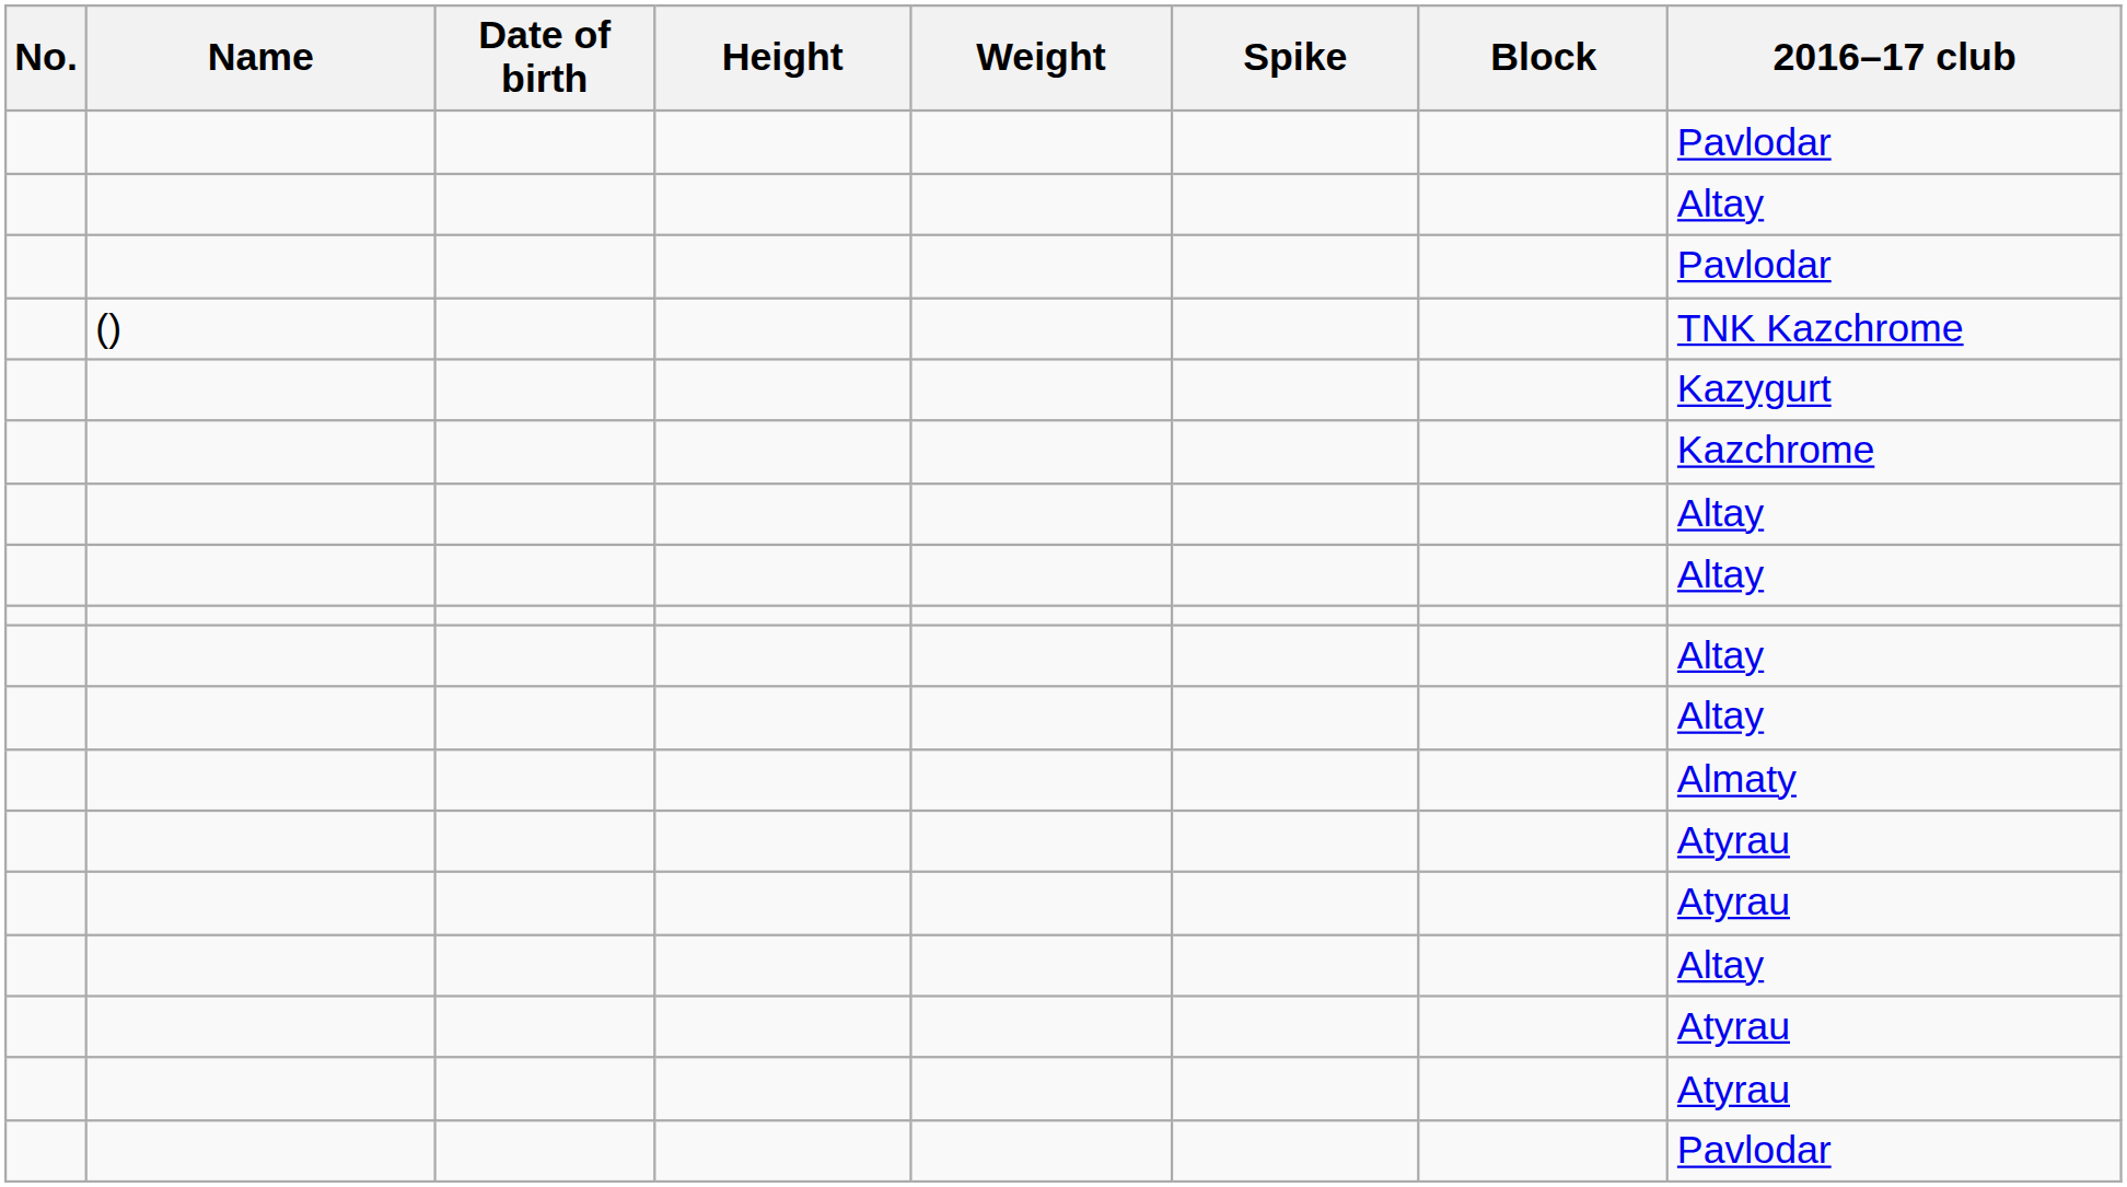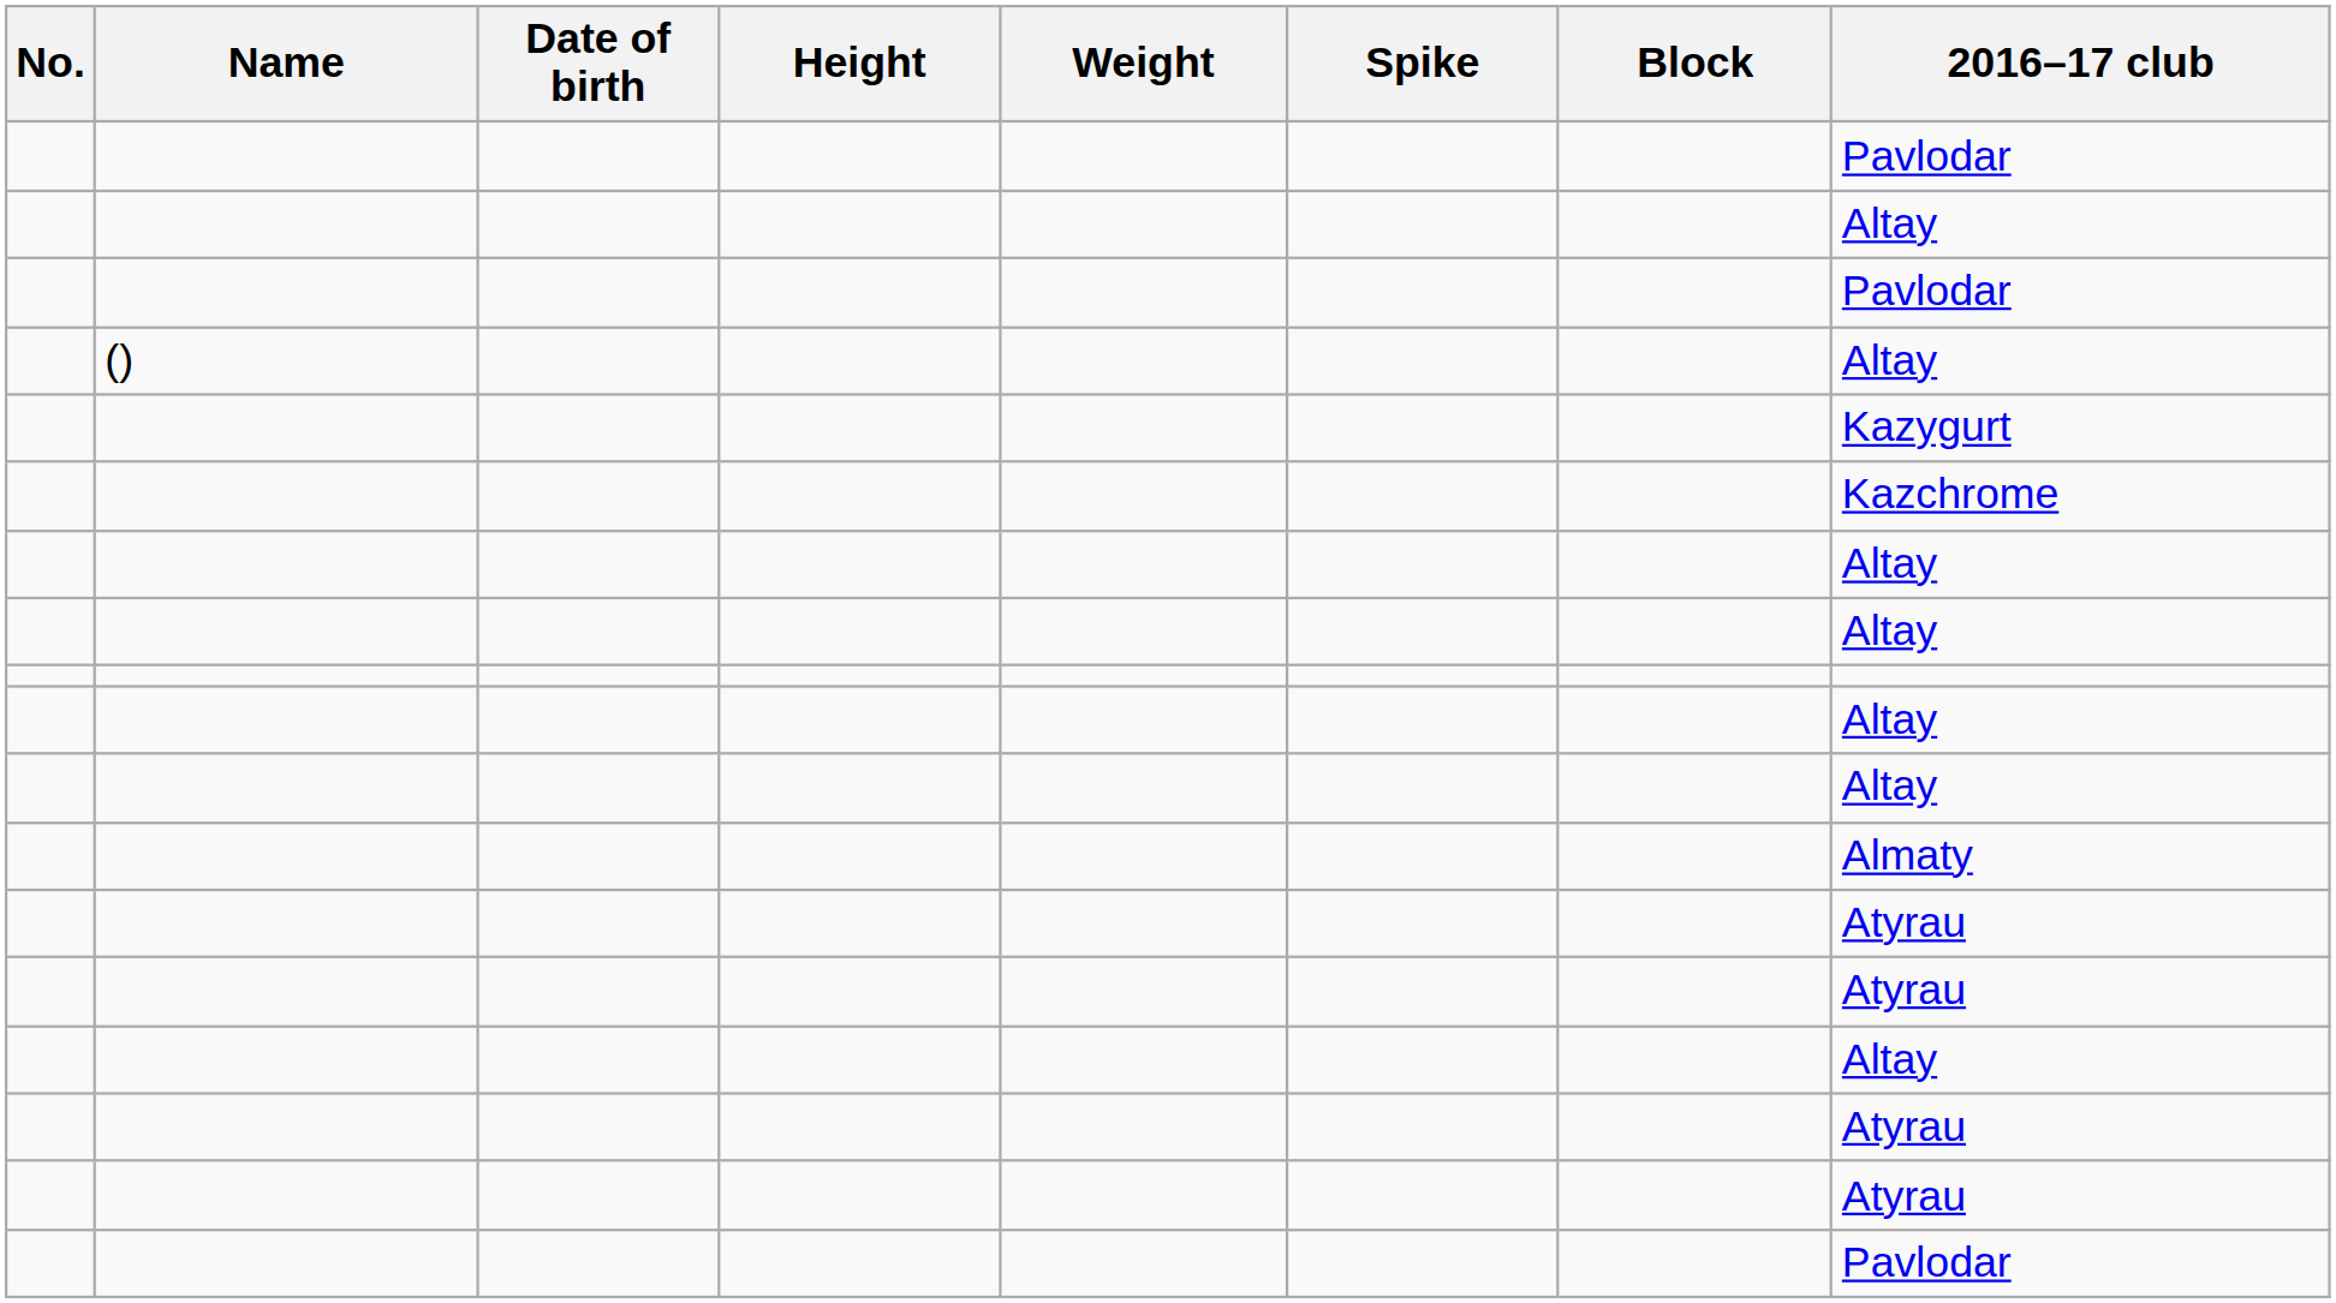 <table class="wikitable sortable" style="font-size:100%; text-align:center;">
 <tr>
 <th>No.</th>
 <th style="width:14em">Name</th>
 <th style="width:8em">Date of birth</th>
 <th style="width:9em">Height</th>
 <th style="width:9em">Weight</th>
 <th style="width:9em">Spike</th>
 <th style="width:9em">Block</th>
 <th style="width:17em">2016–17 club</th>
 </tr>
 <tr>
 <td></td>
 <td style="text-align:left;"></td>
 <td style="text-align:right;"></td>
 <td></td>
 <td></td>
 <td></td>
 <td></td>
 <td style="text-align:left;"> <a href='#'>Pavlodar</a></td>
 </tr>
 <tr>
 <td></td>
 <td style="text-align:left;"></td>
 <td style="text-align:right;"></td>
 <td></td>
 <td></td>
 <td></td>
 <td></td>
 <td style="text-align:left;"> <a href='#'>Altay</a></td>
 </tr>
 <tr>
 <td></td>
 <td style="text-align:left;"></td>
 <td style="text-align:right;"></td>
 <td></td>
 <td></td>
 <td></td>
 <td></td>
 <td style="text-align:left;"> <a href='#'>Pavlodar</a></td>
 </tr>
 <tr>
 <td></td>
 <td style="text-align:left;"> ()</td>
 <td style="text-align:right;"></td>
 <td></td>
 <td></td>
 <td></td>
 <td></td>
-<td style="text-align:left;"> <a href='#'>TNK Kazchrome</a></td>
+<td style="text-align:left;"> <a href='#'>Altay</a></td>
 </tr>
 <tr>
 <td></td>
 <td style="text-align:left;"></td>
 <td style="text-align:right;"></td>
 <td></td>
 <td></td>
 <td></td>
 <td></td>
 <td style="text-align:left;"> <a href='#'>Kazygurt</a></td>
 </tr>
 <tr>
 <td></td>
 <td style="text-align:left;"></td>
 <td style="text-align:right;"></td>
 <td></td>
 <td></td>
 <td></td>
 <td></td>
 <td style="text-align:left;"> <a href='#'>Kazchrome</a></td>
 </tr>
 <tr>
 <td></td>
 <td style="text-align:left;"></td>
 <td style="text-align:right;"></td>
 <td></td>
 <td></td>
 <td></td>
 <td></td>
 <td style="text-align:left;"> <a href='#'>Altay</a></td>
 </tr>
 <tr>
 <td></td>
 <td style="text-align:left;"></td>
 <td style="text-align:right;"></td>
 <td></td>
 <td></td>
 <td></td>
 <td></td>
 <td style="text-align:left;"> <a href='#'>Altay</a></td>
 </tr>
 <tr>
 <td></td>
 <td style="text-align:left;"></td>
 <td style="text-align:right;"></td>
 <td></td>
 <td></td>
 <td></td>
 <td></td>
 <td style="text-align:left;"></td>
 </tr>
 <tr>
 <td></td>
 <td style="text-align:left;"></td>
 <td style="text-align:right;"></td>
 <td></td>
 <td></td>
 <td></td>
 <td></td>
 <td style="text-align:left;"> <a href='#'>Altay</a></td>
 </tr>
 <tr>
 <td></td>
 <td style="text-align:left;"></td>
 <td style="text-align:right;"></td>
 <td></td>
 <td></td>
 <td></td>
 <td></td>
 <td style="text-align:left;"> <a href='#'>Altay</a></td>
 </tr>
 <tr>
 <td></td>
 <td style="text-align:left;"></td>
 <td style="text-align:right;"></td>
 <td></td>
 <td></td>
 <td></td>
 <td></td>
 <td style="text-align:left;"> <a href='#'>Almaty</a></td>
 </tr>
 <tr>
 <td></td>
 <td style="text-align:left;"></td>
 <td style="text-align:right;"></td>
 <td></td>
 <td></td>
 <td></td>
 <td></td>
 <td style="text-align:left;"> <a href='#'>Atyrau</a></td>
 </tr>
 <tr>
 <td></td>
 <td style="text-align:left;"></td>
 <td style="text-align:right;"></td>
 <td></td>
 <td></td>
 <td></td>
 <td></td>
 <td style="text-align:left;"> <a href='#'>Atyrau</a></td>
 </tr>
 <tr>
 <td></td>
 <td style="text-align:left;"></td>
 <td style="text-align:right;"></td>
 <td></td>
 <td></td>
 <td></td>
 <td></td>
 <td style="text-align:left;"> <a href='#'>Altay</a></td>
 </tr>
 <tr>
 <td></td>
 <td style="text-align:left;"></td>
 <td style="text-align:right;"></td>
 <td></td>
 <td></td>
 <td></td>
 <td></td>
 <td style="text-align:left;"> <a href='#'>Atyrau</a></td>
 </tr>
 <tr>
 <td></td>
 <td style="text-align:left;"></td>
 <td style="text-align:right;"></td>
 <td></td>
 <td></td>
 <td></td>
 <td></td>
 <td style="text-align:left;"> <a href='#'>Atyrau</a></td>
 </tr>
 <tr>
 <td></td>
 <td style="text-align:left;"></td>
 <td style="text-align:right;"></td>
 <td></td>
 <td></td>
 <td></td>
 <td></td>
 <td style="text-align:left;"> <a href='#'>Pavlodar</a></td>
 </tr>
 </table>
